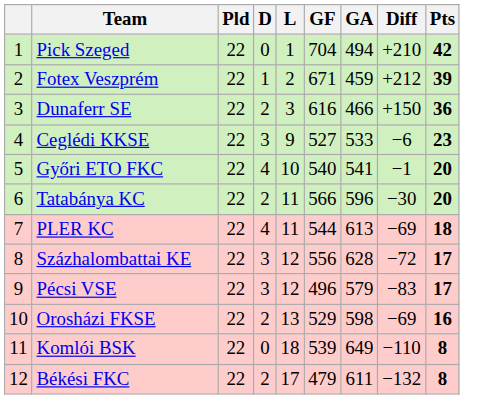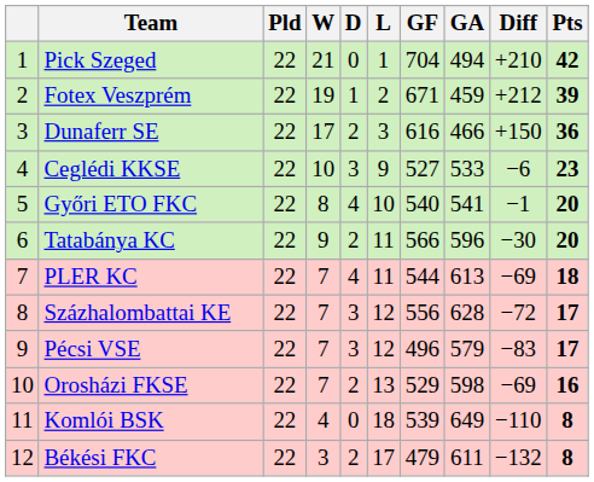 <table class="wikitable sortable" style="text-align:center">
 <tr>
 <th></th>
 <th width="150">Team</th>
 <th>Pld</th>
+<th>W</th>
 <th>D</th>
 <th>L</th>
 <th>GF</th>
 <th>GA</th>
 <th>Diff</th>
 <th>Pts</th>
 </tr>
 <tr style="background: #D0F0C0;">
 <td>1</td>
 <td align=left><a href='#'>Pick Szeged</a></td>
 <td>22</td>
+<td>21</td>
 <td>0</td>
 <td>1</td>
 <td>704</td>
 <td>494</td>
 <td>+210</td>
 <td><strong>42</strong></td>
 </tr>
 <tr style="background: #D0F0C0;">
 <td>2</td>
 <td align=left><a href='#'>Fotex Veszprém</a></td>
 <td>22</td>
+<td>19</td>
 <td>1</td>
 <td>2</td>
 <td>671</td>
 <td>459</td>
 <td>+212</td>
 <td><strong>39</strong></td>
 </tr>
 <tr style="background: #D0F0C0;">
 <td>3</td>
 <td align=left><a href='#'>Dunaferr SE</a></td>
 <td>22</td>
+<td>17</td>
 <td>2</td>
 <td>3</td>
 <td>616</td>
 <td>466</td>
 <td>+150</td>
 <td><strong>36</strong></td>
 </tr>
 <tr style="background: #D0F0C0;">
 <td>4</td>
 <td align=left><a href='#'>Ceglédi KKSE</a></td>
 <td>22</td>
+<td>10</td>
 <td>3</td>
 <td>9</td>
 <td>527</td>
 <td>533</td>
 <td>−6</td>
 <td><strong>23</strong></td>
 </tr>
 <tr style="background: #D0F0C0;">
 <td>5</td>
 <td align=left><a href='#'>Győri ETO FKC</a></td>
 <td>22</td>
+<td>8</td>
 <td>4</td>
 <td>10</td>
 <td>540</td>
 <td>541</td>
 <td>−1</td>
 <td><strong>20</strong></td>
 </tr>
 <tr style="background: #D0F0C0;">
 <td>6</td>
 <td align=left><a href='#'>Tatabánya KC</a></td>
 <td>22</td>
+<td>9</td>
 <td>2</td>
 <td>11</td>
 <td>566</td>
 <td>596</td>
 <td>−30</td>
 <td><strong>20</strong></td>
 </tr>
 <tr style="background: #FFCCCC;">
 <td>7</td>
 <td align=left><a href='#'>PLER KC</a></td>
 <td>22</td>
+<td>7</td>
 <td>4</td>
 <td>11</td>
 <td>544</td>
 <td>613</td>
 <td>−69</td>
 <td><strong>18</strong></td>
 </tr>
 <tr style="background: #FFCCCC;">
 <td>8</td>
 <td align=left><a href='#'>Százhalombattai KE</a></td>
 <td>22</td>
+<td>7</td>
 <td>3</td>
 <td>12</td>
 <td>556</td>
 <td>628</td>
 <td>−72</td>
 <td><strong>17</strong></td>
 </tr>
 <tr style="background: #FFCCCC;">
 <td>9</td>
 <td align=left><a href='#'>Pécsi VSE</a></td>
 <td>22</td>
+<td>7</td>
 <td>3</td>
 <td>12</td>
 <td>496</td>
 <td>579</td>
 <td>−83</td>
 <td><strong>17</strong></td>
 </tr>
 <tr style="background: #FFCCCC;">
 <td>10</td>
 <td align=left><a href='#'>Orosházi FKSE</a></td>
 <td>22</td>
+<td>7</td>
 <td>2</td>
 <td>13</td>
 <td>529</td>
 <td>598</td>
 <td>−69</td>
 <td><strong>16</strong></td>
 </tr>
 <tr style="background: #FFCCCC;">
 <td>11</td>
 <td align=left><a href='#'>Komlói BSK</a></td>
 <td>22</td>
+<td>4</td>
 <td>0</td>
 <td>18</td>
 <td>539</td>
 <td>649</td>
 <td>−110</td>
 <td><strong>8</strong></td>
 </tr>
 <tr style="background: #FFCCCC;">
 <td>12</td>
 <td align=left><a href='#'>Békési FKC</a></td>
 <td>22</td>
+<td>3</td>
 <td>2</td>
 <td>17</td>
 <td>479</td>
 <td>611</td>
 <td>−132</td>
 <td><strong>8</strong></td>
 </tr>
 </table>
